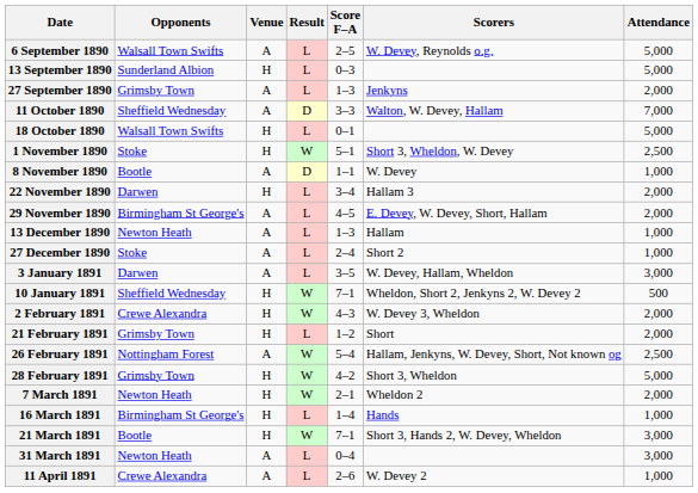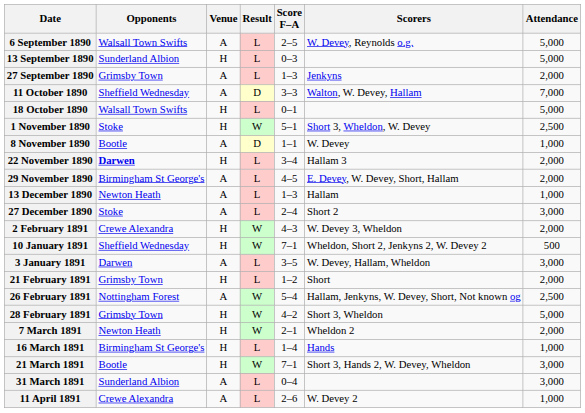 <table class="wikitable plainrowheaders sortable" style="text-align:center">
 <tr>
 <th scope="col" data-sort-type="date">Date</th>
 <th scope="col">Opponents</th>
 <th scope="col">Venue</th>
 <th scope="col">Result</th>
 <th scope="col">Score<br>F–A</th>
 <th scope="col" class="unsortable">Scorers</th>
 <th scope="col">Attendance</th>
 </tr>
 <tr>
 <th scope="row">6 September 1890</th>
 <td align="left"><a href='#'>Walsall Town Swifts</a></td>
 <td>A</td>
 <td style=background:#fcc>L</td>
 <td>2–5</td>
 <td align="left"><a href='#'>W. Devey</a>, Reynolds <a href='#'>o.g.</a></td>
 <td>5,000</td>
 </tr>
 <tr>
 <th scope="row">13 September 1890</th>
 <td align="left"><a href='#'>Sunderland Albion</a></td>
 <td>H</td>
 <td style=background:#fcc>L</td>
 <td>0–3</td>
 <td></td>
 <td>5,000</td>
 </tr>
 <tr>
 <th scope="row">27 September 1890</th>
 <td align="left"><a href='#'>Grimsby Town</a></td>
 <td>A</td>
 <td style=background:#fcc>L</td>
 <td>1–3</td>
 <td align="left"><a href='#'>Jenkyns</a></td>
 <td>2,000</td>
 </tr>
 <tr>
 <th scope="row">11 October 1890</th>
 <td align="left"><a href='#'>Sheffield Wednesday</a></td>
 <td>A</td>
 <td style=background:#ffc>D</td>
 <td>3–3</td>
 <td align="left"><a href='#'>Walton</a>, W. Devey, <a href='#'>Hallam</a></td>
 <td>7,000</td>
 </tr>
 <tr>
 <th scope="row">18 October 1890</th>
 <td align="left"><a href='#'>Walsall Town Swifts</a></td>
 <td>H</td>
 <td style=background:#fcc>L</td>
 <td>0–1</td>
 <td></td>
 <td>5,000</td>
 </tr>
 <tr>
 <th scope="row">1 November 1890</th>
 <td align="left"><a href='#'>Stoke</a></td>
 <td>H</td>
 <td style=background:#cfc>W</td>
 <td>5–1</td>
 <td align="left"><a href='#'>Short</a> 3, <a href='#'>Wheldon</a>, W. Devey</td>
 <td>2,500</td>
 </tr>
 <tr>
 <th scope="row">8 November 1890</th>
 <td align="left"><a href='#'>Bootle</a></td>
 <td>A</td>
 <td style=background:#ffc>D</td>
 <td>1–1</td>
 <td align="left">W. Devey</td>
 <td>1,000</td>
 </tr>
 <tr>
 <th scope="row">22 November 1890</th>
-<td align="left"><a href='#'>Darwen</a></td>
+<td align="left"><strong><a href='#'>Darwen</a></strong></td>
 <td>H</td>
 <td style=background:#fcc>L</td>
 <td>3–4</td>
 <td align="left">Hallam 3</td>
 <td>2,000</td>
 </tr>
 <tr>
 <th scope="row">29 November 1890</th>
 <td align="left"><a href='#'>Birmingham St George's</a></td>
 <td>A</td>
 <td style=background:#fcc>L</td>
 <td>4–5</td>
 <td align="left"><a href='#'>E. Devey</a>, W. Devey, Short, Hallam</td>
 <td>2,000</td>
 </tr>
 <tr>
 <th scope="row">13 December 1890</th>
 <td align="left"><a href='#'>Newton Heath</a></td>
 <td>A</td>
 <td style=background:#fcc>L</td>
 <td>1–3</td>
 <td align="left">Hallam</td>
 <td>1,000</td>
 </tr>
 <tr>
 <th scope="row">27 December 1890</th>
 <td align="left"><a href='#'>Stoke</a></td>
 <td>A</td>
 <td style=background:#fcc>L</td>
 <td>2–4</td>
 <td align="left">Short 2</td>
-<td>1,000</td>
+<td>3,000</td>
 </tr>
 <tr>
-<th scope="row">3 January 1891</th>
-<td align="left"><a href='#'>Darwen</a></td>
-<td>A</td>
-<td style=background:#fcc>L</td>
-<td>3–5</td>
-<td align="left">W. Devey, Hallam, Wheldon</td>
-<td>3,000</td>
+<th scope="row">2 February 1891</th>
+<td align="left"><a href='#'>Crewe Alexandra</a></td>
+<td>H</td>
+<td style=background:#cfc>W</td>
+<td>4–3</td>
+<td align="left">W. Devey 3, Wheldon</td>
+<td>2,000</td>
 </tr>
 <tr>
 <th scope="row">10 January 1891</th>
 <td align="left"><a href='#'>Sheffield Wednesday</a></td>
 <td>H</td>
 <td style=background:#cfc>W</td>
 <td>7–1</td>
 <td align="left">Wheldon, Short 2, Jenkyns 2, W. Devey 2</td>
 <td>500</td>
 </tr>
 <tr>
-<th scope="row">2 February 1891</th>
-<td align="left"><a href='#'>Crewe Alexandra</a></td>
-<td>H</td>
-<td style=background:#cfc>W</td>
-<td>4–3</td>
-<td align="left">W. Devey 3, Wheldon</td>
-<td>2,000</td>
+<th scope="row">3 January 1891</th>
+<td align="left"><a href='#'>Darwen</a></td>
+<td>A</td>
+<td style=background:#fcc>L</td>
+<td>3–5</td>
+<td align="left">W. Devey, Hallam, Wheldon</td>
+<td>3,000</td>
 </tr>
 <tr>
 <th scope="row">21 February 1891</th>
 <td align="left"><a href='#'>Grimsby Town</a></td>
 <td>H</td>
 <td style=background:#fcc>L</td>
 <td>1–2</td>
 <td align="left">Short</td>
 <td>2,000</td>
 </tr>
 <tr>
 <th scope="row">26 February 1891</th>
 <td align="left"><a href='#'>Nottingham Forest</a></td>
 <td>A</td>
 <td style=background:#cfc>W</td>
 <td>5–4</td>
 <td align="left">Hallam, Jenkyns, W. Devey, Short, Not known <a href='#'>og</a></td>
 <td>2,500</td>
 </tr>
 <tr>
 <th scope="row">28 February 1891</th>
 <td align="left"><a href='#'>Grimsby Town</a></td>
 <td>H</td>
 <td style=background:#cfc>W</td>
 <td>4–2</td>
 <td align="left">Short 3, Wheldon</td>
 <td>5,000</td>
 </tr>
 <tr>
 <th scope="row">7 March 1891</th>
 <td align="left"><a href='#'>Newton Heath</a></td>
 <td>H</td>
 <td style=background:#cfc>W</td>
 <td>2–1</td>
 <td align="left">Wheldon 2</td>
 <td>2,000</td>
 </tr>
 <tr>
 <th scope="row">16 March 1891</th>
 <td align="left"><a href='#'>Birmingham St George's</a></td>
 <td>H</td>
 <td style=background:#fcc>L</td>
 <td>1–4</td>
 <td align="left"><a href='#'>Hands</a></td>
 <td>1,000</td>
 </tr>
 <tr>
 <th scope="row">21 March 1891</th>
 <td align="left"><a href='#'>Bootle</a></td>
 <td>H</td>
 <td style=background:#cfc>W</td>
 <td>7–1</td>
 <td align="left">Short 3, Hands 2, W. Devey, Wheldon</td>
 <td>3,000</td>
 </tr>
 <tr>
 <th scope="row">31 March 1891</th>
-<td align="left"><a href='#'>Newton Heath</a></td>
+<td align="left"><a href='#'>Sunderland Albion</a></td>
 <td>A</td>
 <td style=background:#fcc>L</td>
 <td>0–4</td>
 <td></td>
 <td>3,000</td>
 </tr>
 <tr>
 <th scope="row">11 April 1891</th>
 <td align="left"><a href='#'>Crewe Alexandra</a></td>
 <td>A</td>
 <td style=background:#fcc>L</td>
 <td>2–6</td>
 <td align="left">W. Devey 2</td>
 <td>1,000</td>
 </tr>
 </table>
